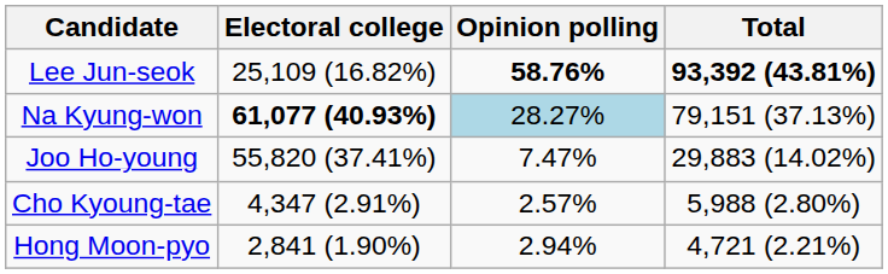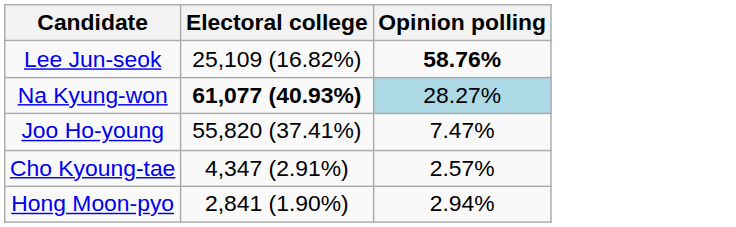 <table class="wikitable" style="text-align:center;">
 <tr>
 <th>Candidate</th>
 <th>Electoral college</th>
 <th>Opinion polling</th>
-<th>Total</th>
 </tr>
 <tr>
 <td><a href='#'>Lee Jun-seok</a></td>
 <td>25,109 (16.82%)</td>
 <td><strong>58.76%</strong></td>
-<td><strong>93,392 (43.81%)</strong></td>
 </tr>
 <tr>
 <td><a href='#'>Na Kyung-won</a></td>
 <td><strong>61,077 (40.93%)</strong></td>
 <td style="background: lightblue;">28.27%</td>
-<td>79,151 (37.13%)</td>
 </tr>
 <tr>
 <td><a href='#'>Joo Ho-young</a></td>
 <td>55,820 (37.41%)</td>
 <td>7.47%</td>
-<td>29,883 (14.02%)</td>
 </tr>
 <tr>
 <td><a href='#'>Cho Kyoung-tae</a></td>
 <td>4,347 (2.91%)</td>
 <td>2.57%</td>
-<td>5,988 (2.80%)</td>
 </tr>
 <tr>
 <td><a href='#'>Hong Moon-pyo</a></td>
 <td>2,841 (1.90%)</td>
 <td>2.94%</td>
-<td>4,721 (2.21%)</td>
 </tr>
 </table>
